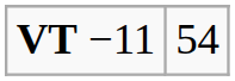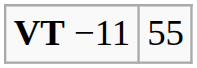 <table class="wikitable">
 <tr align="center">
 </tr>
 <tr align="center">
 <td><strong>VT</strong> −11</td>
-<td>54</td>
+<td>55</td>
 </tr>
 </table>
